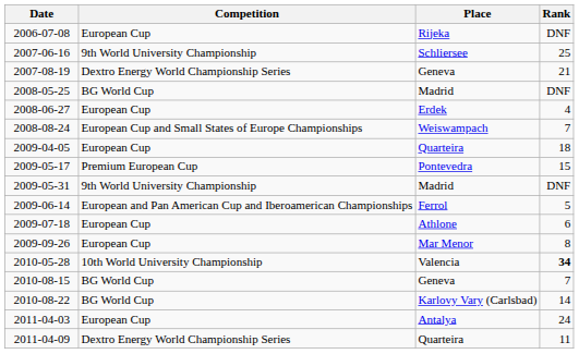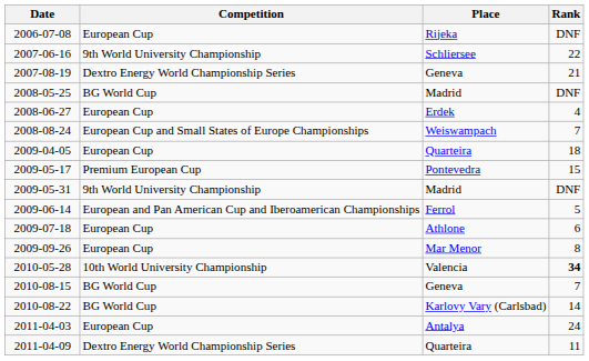 <table class="wikitable sortable">
 <tr>
 <th>Date</th>
 <th>Competition</th>
 <th>Place</th>
 <th>Rank</th>
 </tr>
 <tr>
 <td style="text-align:right">  2006-07-08  </td>
 <td>European Cup</td>
 <td><a href='#'>Rijeka</a></td>
 <td style="text-align:right">DNF</td>
 </tr>
 <tr>
 <td style="text-align:right">  2007-06-16  </td>
 <td>9th World University Championship</td>
 <td><a href='#'>Schliersee</a></td>
-<td style="text-align:right">25</td>
+<td style="text-align:right">22</td>
 </tr>
 <tr>
 <td style="text-align:right">  2007-08-19  </td>
 <td>Dextro Energy World Championship Series</td>
 <td>Geneva</td>
 <td style="text-align:right">21</td>
 </tr>
 <tr>
 <td style="text-align:right">  2008-05-25  </td>
 <td>BG World Cup</td>
 <td>Madrid</td>
 <td style="text-align:right">DNF</td>
 </tr>
 <tr>
 <td style="text-align:right">  2008-06-27  </td>
 <td>European Cup</td>
 <td><a href='#'>Erdek</a></td>
 <td style="text-align:right">4</td>
 </tr>
 <tr>
 <td style="text-align:right">  2008-08-24  </td>
 <td>European Cup and Small States of Europe Championships</td>
 <td><a href='#'>Weiswampach</a></td>
 <td style="text-align:right">7</td>
 </tr>
 <tr>
 <td style="text-align:right">  2009-04-05  </td>
 <td>European Cup</td>
 <td><a href='#'>Quarteira</a></td>
 <td style="text-align:right">18</td>
 </tr>
 <tr>
 <td style="text-align:right">  2009-05-17  </td>
 <td>Premium European Cup</td>
 <td><a href='#'>Pontevedra</a></td>
 <td style="text-align:right">15</td>
 </tr>
 <tr>
 <td style="text-align:right">  2009-05-31  </td>
 <td>9th World University Championship</td>
 <td>Madrid</td>
 <td style="text-align:right">DNF</td>
 </tr>
 <tr>
 <td style="text-align:right">  2009-06-14  </td>
 <td>European and Pan American Cup and Iberoamerican Championships</td>
 <td><a href='#'>Ferrol</a></td>
 <td style="text-align:right">5</td>
 </tr>
 <tr>
 <td style="text-align:right">  2009-07-18  </td>
 <td>European Cup</td>
 <td><a href='#'>Athlone</a></td>
 <td style="text-align:right">6</td>
 </tr>
 <tr>
 <td style="text-align:right">  2009-09-26  </td>
 <td>European Cup</td>
 <td><a href='#'>Mar Menor</a></td>
 <td style="text-align:right">8</td>
 </tr>
 <tr>
 <td style="text-align:right">  2010-05-28  </td>
 <td>10th World University Championship</td>
 <td>Valencia</td>
 <td style="text-align:right"><strong>34</strong></td>
 </tr>
 <tr>
 <td style="text-align:right">  2010-08-15  </td>
 <td>BG World Cup</td>
 <td>Geneva</td>
 <td style="text-align:right">7</td>
 </tr>
 <tr>
 <td style="text-align:right">  2010-08-22  </td>
 <td>BG World Cup</td>
 <td><a href='#'>Karlovy Vary</a> (Carlsbad)</td>
 <td style="text-align:right">14</td>
 </tr>
 <tr>
 <td style="text-align:right">  2011-04-03  </td>
 <td>European Cup</td>
 <td><a href='#'>Antalya</a></td>
 <td style="text-align:right">24</td>
 </tr>
 <tr>
 <td style="text-align:right">  2011-04-09  </td>
 <td>Dextro Energy World Championship Series</td>
 <td>Quarteira</td>
 <td style="text-align:right">11</td>
 </tr>
 </table>
